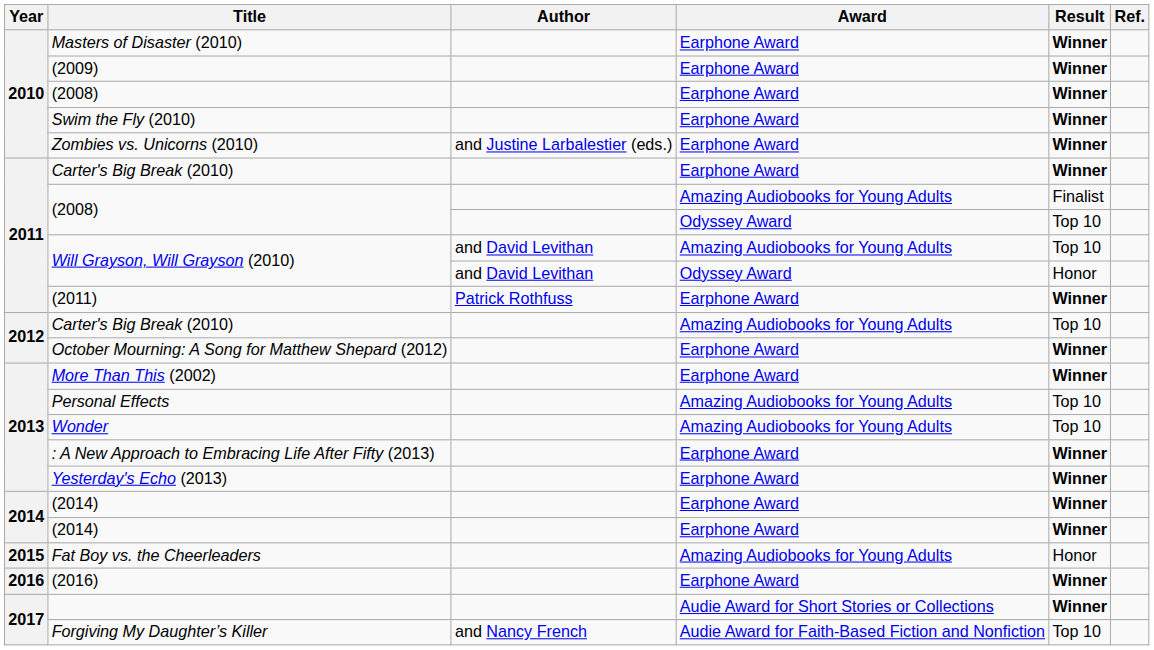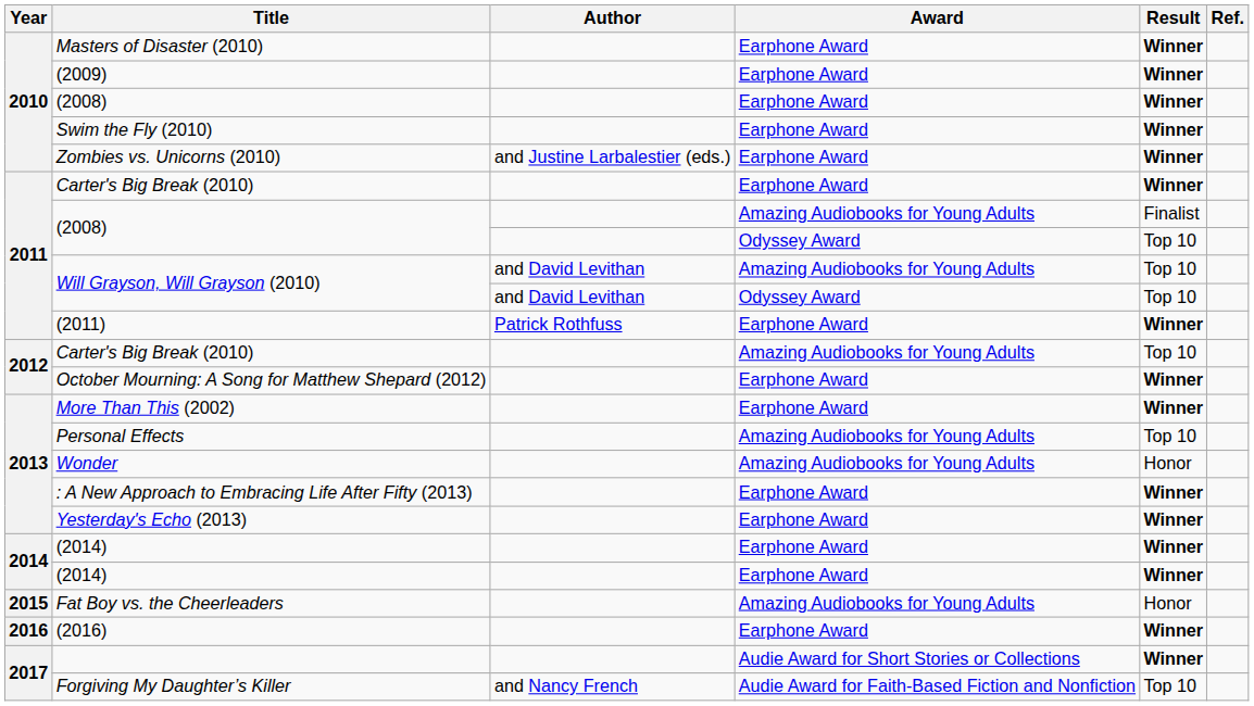 <table class="wikitable sortable mw-collapsible">
 <tr>
 <th>Year</th>
 <th>Title</th>
 <th>Author</th>
 <th>Award</th>
 <th>Result</th>
 <th>Ref.</th>
 </tr>
 <tr>
 <th rowspan="5">2010</th>
 <td><em>Masters of Disaster</em> (2010)</td>
 <td></td>
 <td><a href='#'>Earphone Award</a></td>
 <td><strong>Winner</strong></td>
 <td></td>
 </tr>
 <tr>
 <td><em></em> (2009)</td>
 <td></td>
 <td><a href='#'>Earphone Award</a></td>
 <td><strong>Winner</strong></td>
 <td></td>
 </tr>
 <tr>
 <td><em></em> (2008)</td>
 <td></td>
 <td><a href='#'>Earphone Award</a></td>
 <td><strong>Winner</strong></td>
 <td></td>
 </tr>
 <tr>
 <td><em>Swim the Fly</em> (2010)</td>
 <td></td>
 <td><a href='#'>Earphone Award</a></td>
 <td><strong>Winner</strong></td>
 <td></td>
 </tr>
 <tr>
 <td><em>Zombies vs. Unicorns</em> (2010)</td>
 <td> and <a href='#'>Justine Larbalestier</a> (eds.)</td>
 <td><a href='#'>Earphone Award</a></td>
 <td><strong>Winner</strong></td>
 <td></td>
 </tr>
 <tr>
 <th rowspan="6">2011</th>
 <td><em>Carter's Big Break</em> (2010)</td>
 <td></td>
 <td><a href='#'>Earphone Award</a></td>
 <td><strong>Winner</strong></td>
 <td></td>
 </tr>
 <tr>
 <td rowspan="2"><em></em> (2008)</td>
 <td></td>
 <td><a href='#'>Amazing Audiobooks for Young Adults</a></td>
 <td>Finalist</td>
 <td></td>
 </tr>
 <tr>
 <td></td>
 <td><a href='#'>Odyssey Award</a></td>
 <td>Top 10</td>
 <td></td>
 </tr>
 <tr>
 <td rowspan="2"><em><a href='#'>Will Grayson, Will Grayson</a></em> (2010)</td>
 <td> and <a href='#'>David Levithan</a></td>
 <td><a href='#'>Amazing Audiobooks for Young Adults</a></td>
 <td>Top 10</td>
 <td></td>
 </tr>
 <tr>
 <td> and <a href='#'>David Levithan</a></td>
 <td><a href='#'>Odyssey Award</a></td>
-<td>Honor</td>
+<td>Top 10</td>
 <td></td>
 </tr>
 <tr>
 <td><em></em> (2011)</td>
 <td><a href='#'>Patrick Rothfuss</a></td>
 <td><a href='#'>Earphone Award</a></td>
 <td><strong>Winner</strong></td>
 <td></td>
 </tr>
 <tr>
 <th rowspan="2">2012</th>
 <td><em>Carter's Big Break</em> (2010)</td>
 <td></td>
 <td><a href='#'>Amazing Audiobooks for Young Adults</a></td>
 <td>Top 10</td>
 <td></td>
 </tr>
 <tr>
 <td><em>October Mourning: A Song for Matthew Shepard</em> (2012)</td>
 <td></td>
 <td><a href='#'>Earphone Award</a></td>
 <td><strong>Winner</strong></td>
 <td></td>
 </tr>
 <tr>
 <th rowspan="5">2013</th>
 <td><em><a href='#'>More Than This</a></em> (2002)</td>
 <td></td>
 <td><a href='#'>Earphone Award</a></td>
 <td><strong>Winner</strong></td>
 <td></td>
 </tr>
 <tr>
 <td><em>Personal Effects</em></td>
 <td></td>
 <td><a href='#'>Amazing Audiobooks for Young Adults</a></td>
 <td>Top 10</td>
 <td></td>
 </tr>
 <tr>
 <td><a href='#'><em>Wonder</em></a></td>
 <td></td>
 <td><a href='#'>Amazing Audiobooks for Young Adults</a></td>
-<td>Top 10</td>
+<td>Honor</td>
 <td></td>
 </tr>
 <tr>
 <td><em>: A New Approach to Embracing Life After Fifty</em> (2013)</td>
 <td></td>
 <td><a href='#'>Earphone Award</a></td>
 <td><strong>Winner</strong></td>
 <td></td>
 </tr>
 <tr>
 <td><em><a href='#'>Yesterday's Echo</a></em> (2013)</td>
 <td></td>
 <td><a href='#'>Earphone Award</a></td>
 <td><strong>Winner</strong></td>
 <td></td>
 </tr>
 <tr>
 <th rowspan="2">2014</th>
 <td><em></em> (2014)</td>
 <td></td>
 <td><a href='#'>Earphone Award</a></td>
 <td><strong>Winner</strong></td>
 <td></td>
 </tr>
 <tr>
 <td><em></em> (2014)</td>
 <td></td>
 <td><a href='#'>Earphone Award</a></td>
 <td><strong>Winner</strong></td>
 <td></td>
 </tr>
 <tr>
 <th>2015</th>
 <td><em>Fat Boy vs. the Cheerleaders</em></td>
 <td></td>
 <td><a href='#'>Amazing Audiobooks for Young Adults</a></td>
 <td>Honor</td>
 <td></td>
 </tr>
 <tr>
 <th>2016</th>
 <td><em></em> (2016)</td>
 <td></td>
 <td><a href='#'>Earphone Award</a></td>
 <td><strong>Winner</strong></td>
 <td></td>
 </tr>
 <tr>
 <th rowspan="2">2017</th>
 <td><em></em></td>
 <td></td>
 <td><a href='#'>Audie Award for Short Stories or Collections</a></td>
 <td><strong>Winner</strong></td>
 <td></td>
 </tr>
 <tr>
 <td><em>Forgiving My Daughter’s Killer</em></td>
 <td> and <a href='#'>Nancy French</a></td>
 <td><a href='#'>Audie Award for Faith-Based Fiction and Nonfiction</a></td>
 <td>Top 10</td>
 <td></td>
 </tr>
 </table>
